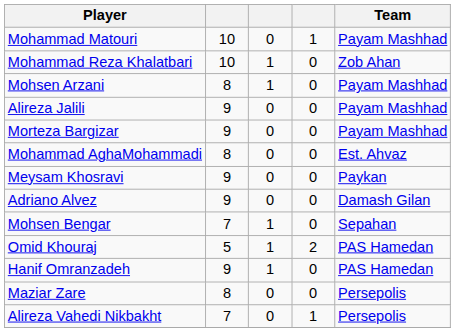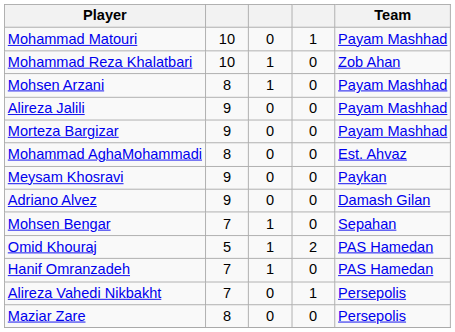 <table class="wikitable" style="text-align: center;">
 <tr>
 <th wight=200>Player</th>
 <th width=40></th>
 <th width=40></th>
 <th width=40></th>
 <th wight=180>Team</th>
 </tr>
 <tr>
 <td style="text-align:left"> <a href='#'>Mohammad Matouri</a></td>
 <td>10</td>
 <td>0</td>
 <td>1</td>
 <td style="text-align:left"><a href='#'>Payam Mashhad</a></td>
 </tr>
 <tr>
 <td style="text-align:left"> <a href='#'>Mohammad Reza Khalatbari</a></td>
 <td>10</td>
 <td>1</td>
 <td>0</td>
 <td style="text-align:left"><a href='#'>Zob Ahan</a></td>
 </tr>
 <tr>
 <td style="text-align:left"> <a href='#'>Mohsen Arzani</a></td>
 <td>8</td>
 <td>1</td>
 <td>0</td>
 <td style="text-align:left"><a href='#'>Payam Mashhad</a></td>
 </tr>
 <tr>
 <td style="text-align:left"> <a href='#'>Alireza Jalili</a></td>
 <td>9</td>
 <td>0</td>
 <td>0</td>
 <td style="text-align:left"><a href='#'>Payam Mashhad</a></td>
 </tr>
 <tr>
 <td style="text-align:left"> <a href='#'>Morteza Bargizar</a></td>
 <td>9</td>
 <td>0</td>
 <td>0</td>
 <td style="text-align:left"><a href='#'>Payam Mashhad</a></td>
 </tr>
 <tr>
 <td style="text-align:left"> <a href='#'>Mohammad AghaMohammadi</a></td>
 <td>8</td>
 <td>0</td>
 <td>0</td>
 <td style="text-align:left"><a href='#'>Est. Ahvaz</a></td>
 </tr>
 <tr>
 <td style="text-align:left"> <a href='#'>Meysam Khosravi</a></td>
 <td>9</td>
 <td>0</td>
 <td>0</td>
 <td style="text-align:left"><a href='#'>Paykan</a></td>
 </tr>
 <tr>
 <td style="text-align:left"> <a href='#'>Adriano Alvez</a></td>
 <td>9</td>
 <td>0</td>
 <td>0</td>
 <td style="text-align:left"><a href='#'>Damash Gilan</a></td>
 </tr>
 <tr>
 <td style="text-align:left"> <a href='#'>Mohsen Bengar</a></td>
 <td>7</td>
 <td>1</td>
 <td>0</td>
 <td style="text-align:left"><a href='#'>Sepahan</a></td>
 </tr>
 <tr>
 <td style="text-align:left"> <a href='#'>Omid Khouraj</a></td>
 <td>5</td>
 <td>1</td>
 <td>2</td>
 <td style="text-align:left"><a href='#'>PAS Hamedan</a></td>
 </tr>
 <tr>
 <td style="text-align:left"> <a href='#'>Hanif Omranzadeh</a></td>
-<td>9</td>
+<td>7</td>
 <td>1</td>
 <td>0</td>
 <td style="text-align:left"><a href='#'>PAS Hamedan</a></td>
+</tr>
+<tr>
+<td style="text-align:left"> <a href='#'>Alireza Vahedi Nikbakht</a></td>
+<td>7</td>
+<td>0</td>
+<td>1</td>
+<td style="text-align:left"><a href='#'>Persepolis</a></td>
 </tr>
 <tr>
 <td style="text-align:left"> <a href='#'>Maziar Zare</a></td>
 <td>8</td>
 <td>0</td>
 <td>0</td>
 <td style="text-align:left"><a href='#'>Persepolis</a></td>
 </tr>
 <tr>
-<td style="text-align:left"> <a href='#'>Alireza Vahedi Nikbakht</a></td>
-<td>7</td>
-<td>0</td>
-<td>1</td>
-<td style="text-align:left"><a href='#'>Persepolis</a></td>
-</tr>
-<tr>
 </tr>
 </table>
